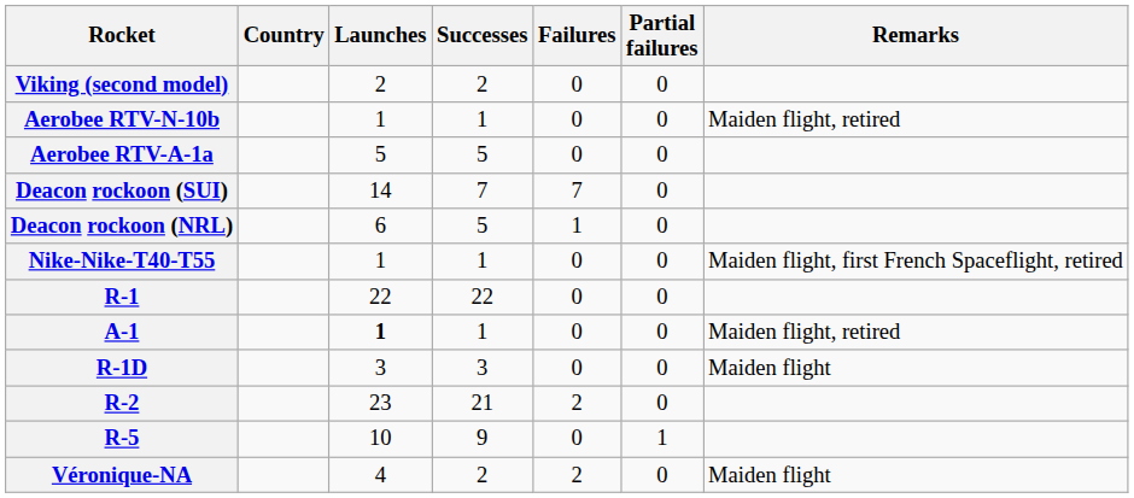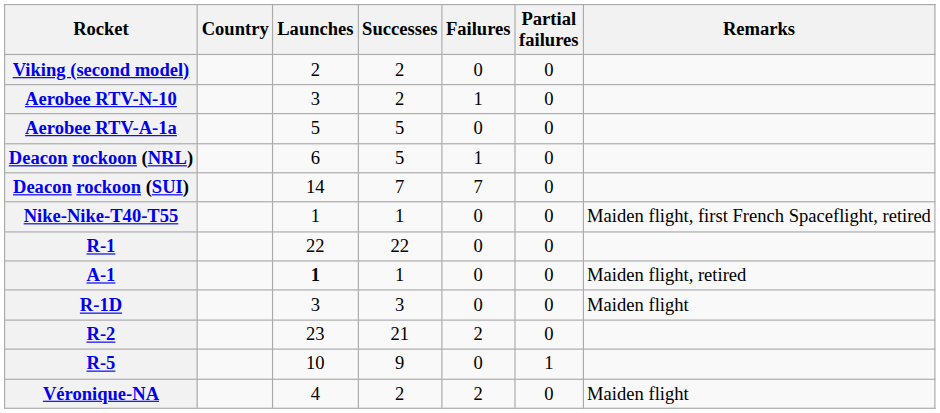 <table class="wikitable sortable" style="text-align:center;">
 <tr>
 <th scope=col>Rocket</th>
 <th scope=col>Country</th>
 <th scope=col>Launches</th>
 <th scope=col>Successes</th>
 <th scope=col>Failures</th>
 <th scope=col>Partial<br>failures</th>
 <th scope=col>Remarks</th>
 </tr>
 <tr>
 <th scope=row><a href='#'>Viking (second model)</a></th>
 <td style="text-align:left;"></td>
 <td>2</td>
 <td>2</td>
 <td>0</td>
 <td>0</td>
 <td></td>
 </tr>
 <tr>
-<th scope=row><a href='#'>Aerobee RTV-N-10b</a></th>
+<th scope=row><a href='#'>Aerobee RTV-N-10</a></th>
 <td style="text-align:left;"></td>
-<td>1</td>
+<td>3</td>
+<td>2</td>
 <td>1</td>
 <td>0</td>
-<td>0</td>
-<td style="text-align:left;">Maiden flight, retired</td>
+<td></td>
 </tr>
 <tr>
 <th scope=row><a href='#'>Aerobee RTV-A-1a</a></th>
 <td style="text-align:left;"></td>
 <td>5</td>
 <td>5</td>
 <td>0</td>
 <td>0</td>
 <td></td>
 </tr>
 <tr>
+<th scope=row><a href='#'>Deacon</a> <a href='#'>rockoon</a> (<a href='#'>NRL</a>)</th>
+<td style="text-align:left;"></td>
+<td>6</td>
+<td>5</td>
+<td>1</td>
+<td>0</td>
+<td></td>
+</tr>
+<tr>
 <th scope=row><a href='#'>Deacon</a> <a href='#'>rockoon</a> (<a href='#'>SUI</a>)</th>
 <td style="text-align:left;"></td>
 <td>14</td>
 <td>7</td>
 <td>7</td>
-<td>0</td>
-<td></td>
-</tr>
-<tr>
-<th scope=row><a href='#'>Deacon</a> <a href='#'>rockoon</a> (<a href='#'>NRL</a>)</th>
-<td style="text-align:left;"></td>
-<td>6</td>
-<td>5</td>
-<td>1</td>
 <td>0</td>
 <td></td>
 </tr>
 <tr>
 <th scope=row><a href='#'>Nike-Nike-T40-T55</a></th>
 <td style="text-align:left;"></td>
 <td>1</td>
 <td>1</td>
 <td>0</td>
 <td>0</td>
 <td style="text-align:left;">Maiden flight, first French Spaceflight, retired</td>
 </tr>
 <tr>
 <th scope=row><a href='#'>R-1</a></th>
 <td style="text-align:left;"></td>
 <td>22</td>
 <td>22</td>
 <td>0</td>
 <td>0</td>
 <td></td>
 </tr>
 <tr>
 <th scope=row><a href='#'>A-1</a></th>
 <td style="text-align:left;"></td>
 <td><strong>1</strong></td>
 <td>1</td>
 <td>0</td>
 <td>0</td>
 <td style="text-align:left;">Maiden flight, retired</td>
 </tr>
 <tr>
 <th scope=row><a href='#'>R-1D</a></th>
 <td style="text-align:left;"></td>
 <td>3</td>
 <td>3</td>
 <td>0</td>
 <td>0</td>
 <td style="text-align:left;">Maiden flight</td>
 </tr>
 <tr>
 <th scope=row><a href='#'>R-2</a></th>
 <td style="text-align:left;"></td>
 <td>23</td>
 <td>21</td>
 <td>2</td>
 <td>0</td>
 <td></td>
 </tr>
 <tr>
 <th scope=row><a href='#'>R-5</a></th>
 <td style="text-align:left;"></td>
 <td>10</td>
 <td>9</td>
 <td>0</td>
 <td>1</td>
 <td></td>
 </tr>
 <tr>
 <th scope=row><a href='#'>Véronique-NA</a></th>
 <td style="text-align:left;"></td>
 <td>4</td>
 <td>2</td>
 <td>2</td>
 <td>0</td>
 <td style="text-align:left;">Maiden flight</td>
 </tr>
 </table>
